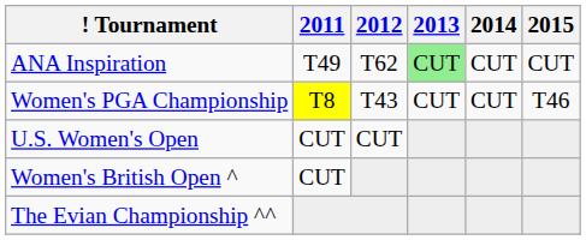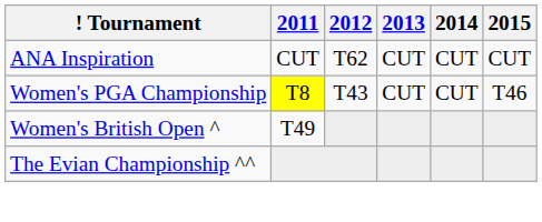 <table class="wikitable" style="font-size:95%;text-align:center;">
 <tr>
 <th>! Tournament</th>
 <th><a href='#'>2011</a></th>
 <th><a href='#'>2012</a></th>
 <th><a href='#'>2013</a></th>
 <th>2014</th>
 <th>2015</th>
 </tr>
 <tr>
 <td align=left><a href='#'>ANA Inspiration</a></td>
-<td>T49</td>
+<td>CUT</td>
 <td>T62</td>
-<td style="background: lightgreen;">CUT</td>
+<td>CUT</td>
 <td>CUT</td>
 <td>CUT</td>
 </tr>
 <tr>
 <td align=left><a href='#'>Women's PGA Championship</a></td>
 <td style="background:yellow;">T8</td>
 <td>T43</td>
 <td>CUT</td>
 <td>CUT</td>
 <td>T46</td>
 </tr>
 <tr>
-<td align=left><a href='#'>U.S. Women's Open</a></td>
-<td>CUT</td>
-<td>CUT</td>
-<td style="background:#eeeeee;"></td>
-<td style="background:#eeeeee;"></td>
-<td style="background:#eeeeee;"></td>
-</tr>
-<tr>
 <td align=left><a href='#'>Women's British Open</a> ^</td>
-<td>CUT</td>
+<td>T49</td>
 <td style="background:#eeeeee;"></td>
 <td style="background:#eeeeee;"></td>
 <td style="background:#eeeeee;"></td>
 <td style="background:#eeeeee;"></td>
 </tr>
 <tr>
 <td align=left><a href='#'>The Evian Championship</a> ^^</td>
 <td style="background:#eeeeee;" colspan=2></td>
 <td style="background:#eeeeee;"></td>
 <td style="background:#eeeeee;"></td>
 <td style="background:#eeeeee;"></td>
 </tr>
 </table>
